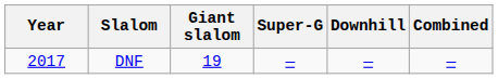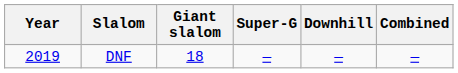 <table class=wikitable style="text-align:center">
 <tr>
 <th>  Year  </th>
 <th> Slalom </th>
 <th> Giant <br> slalom </th>
 <th>Super-G</th>
 <th>Downhill</th>
 <th>Combined</th>
 </tr>
 <tr>
-<td><a href='#'>2017</a></td>
+<td><a href='#'>2019</a></td>
 <td><a href='#'>DNF</a></td>
-<td><a href='#'>19</a></td>
+<td><a href='#'>18</a></td>
 <td><a href='#'>—</a></td>
 <td><a href='#'>—</a></td>
 <td><a href='#'>—</a></td>
 </tr>
 </table>
